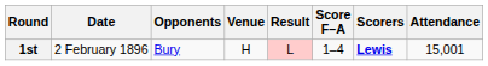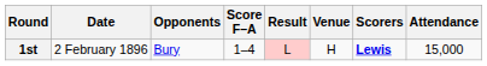 <table class="wikitable" style=text-align:center>
 <tr>
 <th scope=col>Round</th>
 <th scope=col>Date</th>
 <th scope=col>Opponents</th>
+<th scope=col>Score<br>F–A</th>
+<th scope=col>Result</th>
 <th scope=col>Venue</th>
-<th scope=col>Result</th>
-<th scope=col>Score<br>F–A</th>
 <th scope=col>Scorers</th>
 <th scope=col>Attendance</th>
 </tr>
 <tr>
 <th scope=row>1st</th>
 <td style=text-align:left>2 February 1896</td>
 <td style=text-align:left><a href='#'>Bury</a></td>
+<td>1–4</td>
+<td style=background:#fcc>L</td>
 <td>H</td>
-<td style=background:#fcc>L</td>
-<td>1–4</td>
 <td style=text-align:left><strong><a href='#'>Lewis</a></strong></td>
-<td>15,001</td>
+<td>15,000</td>
 </tr>
 </table>
